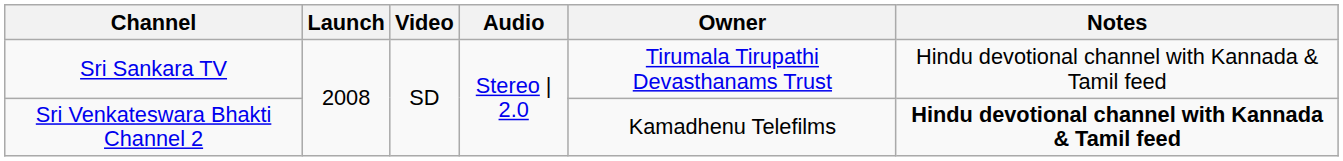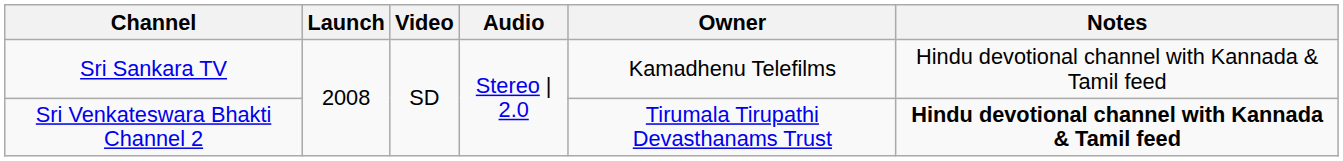 <table class="wikitable sortable" style="border-collapse:collapse; font-size: 90%; text-align:center" width="100%">
 <tr>
 <th>Channel</th>
 <th>Launch</th>
 <th>Video</th>
 <th>Audio</th>
 <th>Owner</th>
 <th>Notes</th>
 </tr>
 <tr>
 <td><a href='#'>Sri Sankara TV</a></td>
 <td rowspan="2">2008</td>
 <td rowspan="2">SD</td>
 <td rowspan="2"><a href='#'>Stereo</a> | <a href='#'>2.0</a></td>
-<td><a href='#'>Tirumala Tirupathi Devasthanams Trust</a></td>
+<td>Kamadhenu Telefilms</td>
 <td>Hindu devotional channel with Kannada & Tamil feed</td>
 </tr>
 <tr>
 <td><a href='#'>Sri Venkateswara Bhakti Channel 2</a></td>
-<td>Kamadhenu Telefilms</td>
+<td><a href='#'>Tirumala Tirupathi Devasthanams Trust</a></td>
 <td><strong>Hindu devotional channel with Kannada & Tamil feed</strong></td>
 </tr>
 </table>
